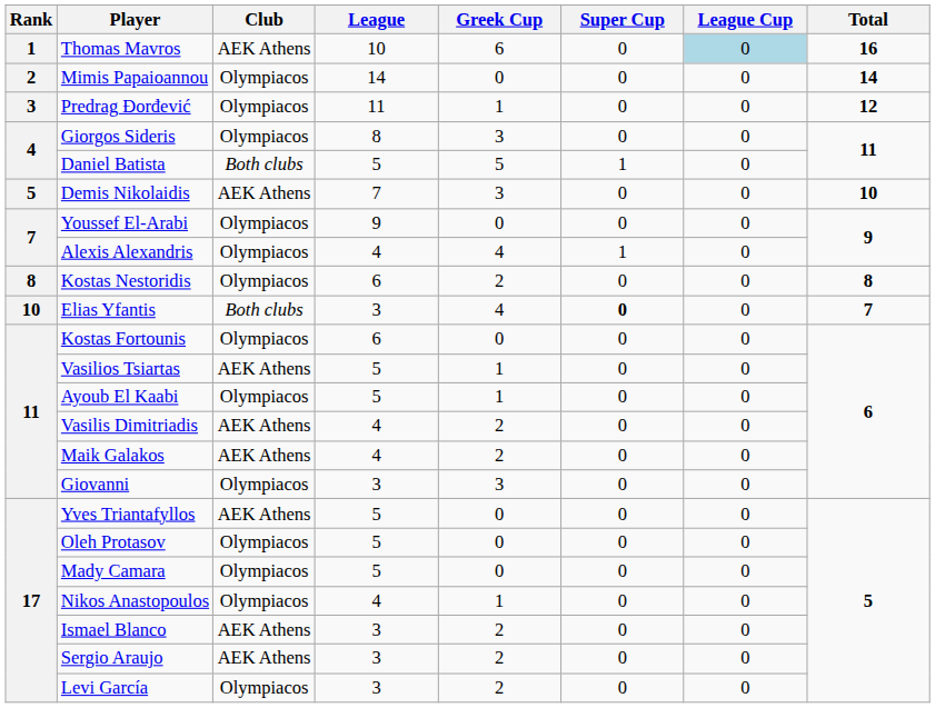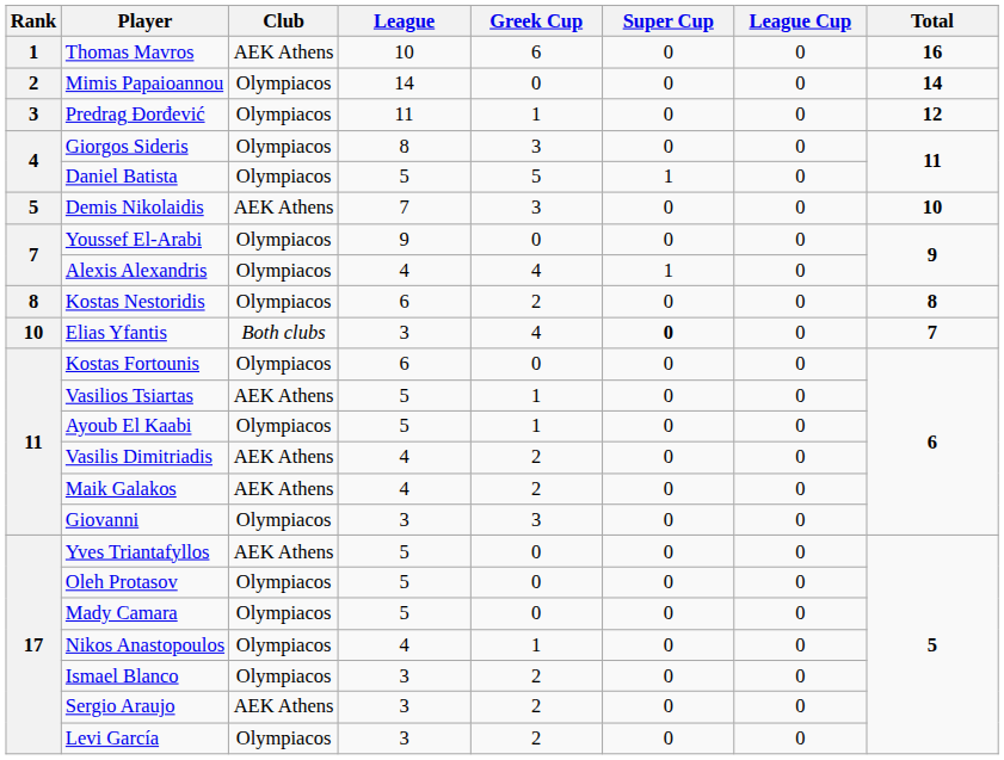 <table class="wikitable sortable" style="text-align:center;margin-left:1em">
 <tr>
 <th>Rank</th>
 <th>Player</th>
 <th>Club</th>
 <th width=100><a href='#'>League</a></th>
 <th width=100><a href='#'>Greek Cup</a></th>
 <th width=100><a href='#'> Super Cup</a></th>
 <th width=100><a href='#'>League Cup</a></th>
 <th width=100>Total</th>
 </tr>
 <tr>
 <th>1</th>
 <td style="text-align:left;"> <a href='#'>Thomas Mavros</a></td>
 <td>AEK Athens</td>
 <td>10</td>
 <td>6</td>
 <td>0</td>
-<td style="background: lightblue;">0</td>
+<td>0</td>
 <td><strong>16</strong></td>
 </tr>
 <tr>
 <th>2</th>
 <td style="text-align:left;"> <a href='#'>Mimis Papaioannou</a></td>
 <td>Olympiacos</td>
 <td>14</td>
 <td>0</td>
 <td>0</td>
 <td>0</td>
 <td><strong>14</strong></td>
 </tr>
 <tr>
 <th>3</th>
 <td style="text-align:left;"> <a href='#'>Predrag Đorđević</a></td>
 <td>Olympiacos</td>
 <td>11</td>
 <td>1</td>
 <td>0</td>
 <td>0</td>
 <td><strong>12</strong></td>
 </tr>
 <tr>
 <th rowspan=2>4</th>
 <td style="text-align:left;"> <a href='#'>Giorgos Sideris</a></td>
 <td>Olympiacos</td>
 <td>8</td>
 <td>3</td>
 <td>0</td>
 <td>0</td>
 <td rowspan=2><strong>11</strong></td>
 </tr>
 <tr>
 <td style="text-align:left;"> <a href='#'>Daniel Batista</a></td>
-<td><em>Both clubs</em></td>
+<td>Olympiacos</td>
 <td>5</td>
 <td>5</td>
 <td>1</td>
 <td>0</td>
 </tr>
 <tr>
 <th>5</th>
 <td style="text-align:left;"> <a href='#'>Demis Nikolaidis</a></td>
 <td>AEK Athens</td>
 <td>7</td>
 <td>3</td>
 <td>0</td>
 <td>0</td>
 <td><strong>10</strong></td>
 </tr>
 <tr>
 <th rowspan=2>7</th>
 <td style="text-align:left;"> <a href='#'>Youssef El-Arabi</a></td>
 <td>Olympiacos</td>
 <td>9</td>
 <td>0</td>
 <td>0</td>
 <td>0</td>
 <td rowspan=2><strong>9</strong></td>
 </tr>
 <tr>
 <td style="text-align:left;"> <a href='#'>Alexis Alexandris</a></td>
 <td>Olympiacos</td>
 <td>4</td>
 <td>4</td>
 <td>1</td>
 <td>0</td>
 </tr>
 <tr>
 <th>8</th>
 <td style="text-align:left;"> <a href='#'>Kostas Nestoridis</a></td>
 <td>Olympiacos</td>
 <td>6</td>
 <td>2</td>
 <td>0</td>
 <td>0</td>
 <td><strong>8</strong></td>
 </tr>
 <tr>
 <th>10</th>
 <td style="text-align:left;"> <a href='#'>Elias Yfantis</a></td>
 <td><em>Both clubs</em></td>
 <td>3</td>
 <td>4</td>
 <td><strong>0</strong></td>
 <td>0</td>
 <td><strong>7</strong></td>
 </tr>
 <tr>
 <th rowspan=6>11</th>
 <td style="text-align:left;"> <a href='#'>Kostas Fortounis</a></td>
 <td>Olympiacos</td>
 <td>6</td>
 <td>0</td>
 <td>0</td>
 <td>0</td>
 <td rowspan=6><strong>6</strong></td>
 </tr>
 <tr>
 <td style="text-align:left;"> <a href='#'>Vasilios Tsiartas</a></td>
 <td>AEK Athens</td>
 <td>5</td>
 <td>1</td>
 <td>0</td>
 <td>0</td>
 </tr>
 <tr>
 <td style="text-align:left;"> <a href='#'>Ayoub El Kaabi</a></td>
 <td>Olympiacos</td>
 <td>5</td>
 <td>1</td>
 <td>0</td>
 <td>0</td>
 </tr>
 <tr>
 <td style="text-align:left;"> <a href='#'>Vasilis Dimitriadis</a></td>
 <td>AEK Athens</td>
 <td>4</td>
 <td>2</td>
 <td>0</td>
 <td>0</td>
 </tr>
 <tr>
 <td style="text-align:left;"> <a href='#'>Maik Galakos</a></td>
 <td>AEK Athens</td>
 <td>4</td>
 <td>2</td>
 <td>0</td>
 <td>0</td>
 </tr>
 <tr>
 <td style="text-align:left;"> <a href='#'>Giovanni</a></td>
 <td>Olympiacos</td>
 <td>3</td>
 <td>3</td>
 <td>0</td>
 <td>0</td>
 </tr>
 <tr>
 <th rowspan=7>17</th>
 <td style="text-align:left;"> <a href='#'>Yves Triantafyllos</a></td>
 <td>AEK Athens</td>
 <td>5</td>
 <td>0</td>
 <td>0</td>
 <td>0</td>
 <td rowspan=7><strong>5</strong></td>
 </tr>
 <tr>
 <td style="text-align:left;"> <a href='#'>Oleh Protasov</a></td>
 <td>Olympiacos</td>
 <td>5</td>
 <td>0</td>
 <td>0</td>
 <td>0</td>
 </tr>
 <tr>
 <td style="text-align:left;"> <a href='#'>Mady Camara</a></td>
 <td>Olympiacos</td>
 <td>5</td>
 <td>0</td>
 <td>0</td>
 <td>0</td>
 </tr>
 <tr>
 <td style="text-align:left;"> <a href='#'>Nikos Anastopoulos</a></td>
 <td>Olympiacos</td>
 <td>4</td>
 <td>1</td>
 <td>0</td>
 <td>0</td>
 </tr>
 <tr>
 <td style="text-align:left;"> <a href='#'>Ismael Blanco</a></td>
-<td>AEK Athens</td>
+<td>Olympiacos</td>
 <td>3</td>
 <td>2</td>
 <td>0</td>
 <td>0</td>
 </tr>
 <tr>
 <td style="text-align:left;"> <a href='#'>Sergio Araujo</a></td>
 <td>AEK Athens</td>
 <td>3</td>
 <td>2</td>
 <td>0</td>
 <td>0</td>
 </tr>
 <tr>
 <td style="text-align:left;"> <a href='#'>Levi García</a></td>
 <td>Olympiacos</td>
 <td>3</td>
 <td>2</td>
 <td>0</td>
 <td>0</td>
 </tr>
 </table>
